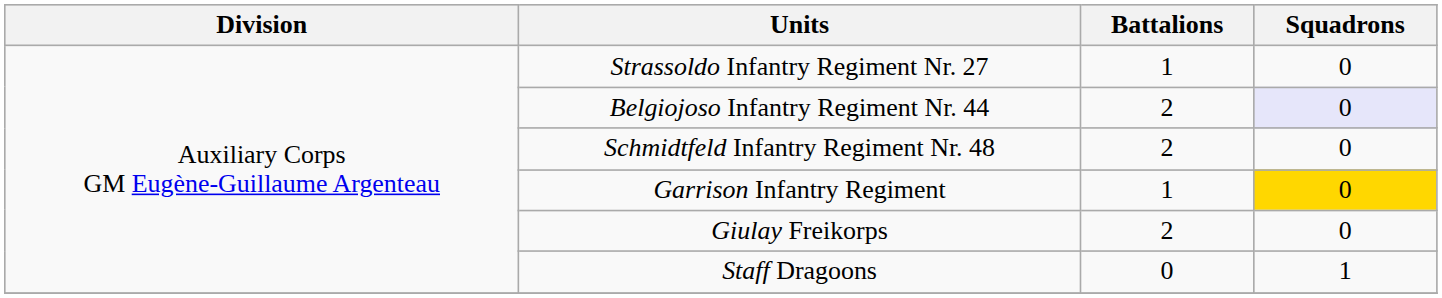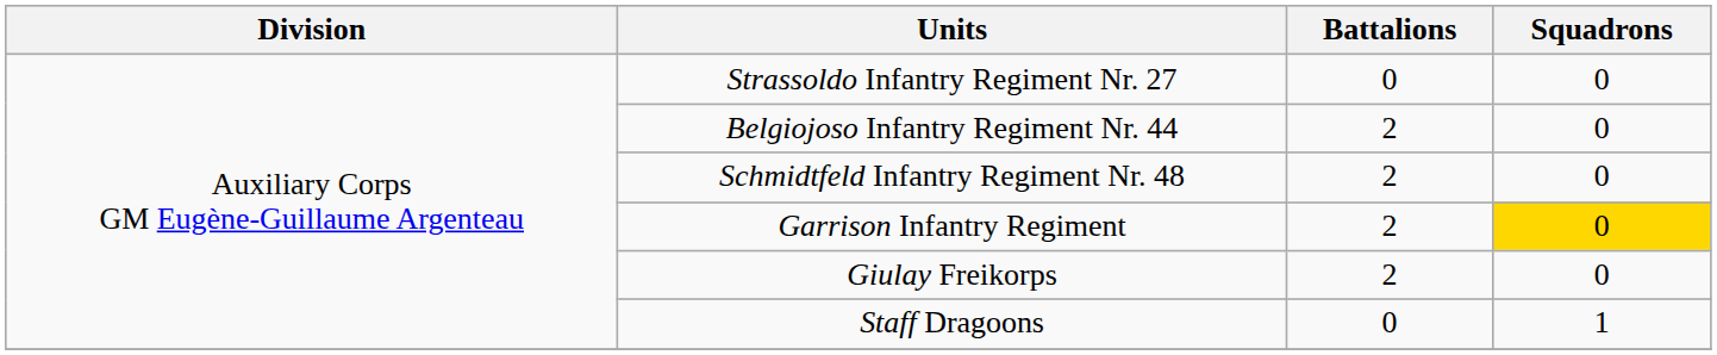 <table class="wikitable" style="text-align:center; width:70%;">
 <tr>
 <th>Division</th>
 <th>Units</th>
 <th>Battalions</th>
 <th>Squadrons</th>
 </tr>
 <tr>
 <td rowspan=6>Auxiliary Corps<br>GM <a href='#'>Eugène-Guillaume Argenteau</a></td>
 <td><em>Strassoldo</em> Infantry Regiment Nr. 27</td>
-<td>1</td>
+<td>0</td>
 <td>0</td>
 </tr>
 <tr>
 <td><em>Belgiojoso</em> Infantry Regiment Nr. 44</td>
 <td>2</td>
-<td style="background: lavender;">0</td>
+<td>0</td>
 </tr>
 <tr>
 <td><em>Schmidtfeld</em> Infantry Regiment Nr. 48</td>
 <td>2</td>
 <td>0</td>
 </tr>
 <tr>
 <td><em>Garrison</em> Infantry Regiment</td>
-<td>1</td>
+<td>2</td>
 <td style="background: gold;">0</td>
 </tr>
 <tr>
 <td><em>Giulay</em> Freikorps</td>
 <td>2</td>
 <td>0</td>
 </tr>
 <tr>
 <td><em>Staff</em> Dragoons</td>
 <td>0</td>
 <td>1</td>
 </tr>
 <tr>
 </tr>
 </table>
